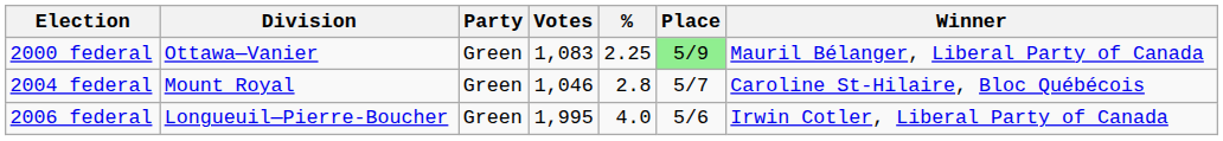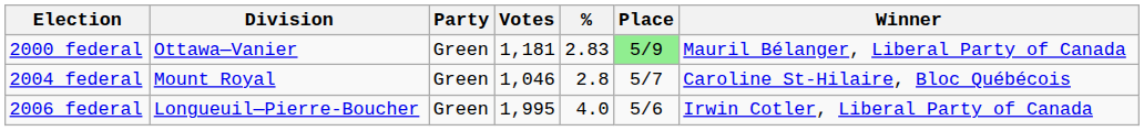 <table class="wikitable" width="800">
 <tr>
 <th align="left">Election</th>
 <th align="left">Division</th>
 <th align="left">Party</th>
 <th align="right">Votes</th>
 <th align="right">%</th>
 <th align="center">Place</th>
 <th align="center">Winner</th>
 </tr>
 <tr>
 <td align="left"><a href='#'>2000 federal</a></td>
 <td align="left"><a href='#'>Ottawa—Vanier</a></td>
 <td align="left">Green</td>
-<td align="right">1,083</td>
-<td align="right">2.25</td>
+<td align="right">1,181</td>
+<td align="right">2.83</td>
 <td align="center" style="background: lightgreen;">5/9</td>
 <td align="left"><a href='#'>Mauril Bélanger</a>, <a href='#'>Liberal Party of Canada</a></td>
 </tr>
 <tr>
 <td align="left"><a href='#'>2004 federal</a></td>
 <td align="left"><a href='#'>Mount Royal</a></td>
 <td align="left">Green</td>
 <td align="right">1,046</td>
 <td align="right">2.8</td>
 <td align="center">5/7</td>
 <td align="left"><a href='#'>Caroline St-Hilaire</a>, <a href='#'>Bloc Québécois</a></td>
 </tr>
 <tr>
 <td align="left"><a href='#'>2006 federal</a></td>
 <td align="left"><a href='#'>Longueuil—Pierre-Boucher</a></td>
 <td align="left">Green</td>
 <td align="right">1,995</td>
 <td align="right">4.0</td>
 <td align="center">5/6</td>
 <td align="left"><a href='#'>Irwin Cotler</a>, <a href='#'>Liberal Party of Canada</a></td>
 </tr>
 </table>
